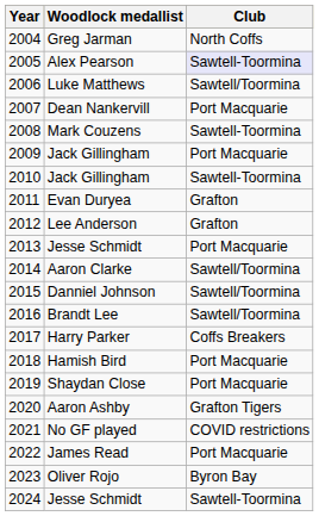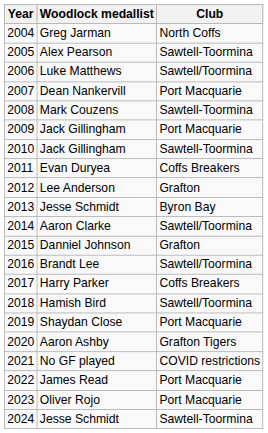 <table class="wikitable">
 <tr bgcolor=#bdb76b>
 <th>Year</th>
 <th>Woodlock medallist</th>
 <th>Club</th>
 </tr>
 <tr>
 <td>2004</td>
 <td>Greg Jarman</td>
 <td>North Coffs</td>
 </tr>
 <tr>
 <td>2005</td>
 <td>Alex Pearson</td>
-<td style="background: lavender;">Sawtell-Toormina</td>
+<td>Sawtell-Toormina</td>
 </tr>
 <tr>
 <td>2006</td>
 <td>Luke Matthews</td>
 <td>Sawtell/Toormina</td>
 </tr>
 <tr>
 <td>2007</td>
 <td>Dean Nankervill</td>
 <td>Port Macquarie</td>
 </tr>
 <tr>
 <td>2008</td>
 <td>Mark Couzens</td>
 <td>Sawtell-Toormina</td>
 </tr>
 <tr>
 <td>2009</td>
 <td>Jack Gillingham</td>
 <td>Port Macquarie</td>
 </tr>
 <tr>
 <td>2010</td>
 <td>Jack Gillingham</td>
 <td>Sawtell-Toormina</td>
 </tr>
 <tr>
 <td>2011</td>
 <td>Evan Duryea</td>
-<td>Grafton</td>
+<td>Coffs Breakers</td>
 </tr>
 <tr>
 <td>2012</td>
 <td>Lee Anderson</td>
 <td>Grafton</td>
 </tr>
 <tr>
 <td>2013</td>
 <td>Jesse Schmidt</td>
-<td>Port Macquarie</td>
+<td>Byron Bay</td>
 </tr>
 <tr>
 <td>2014</td>
 <td>Aaron Clarke</td>
 <td>Sawtell/Toormina</td>
 </tr>
 <tr>
 <td>2015</td>
 <td>Danniel Johnson</td>
-<td>Sawtell/Toormina</td>
+<td>Grafton</td>
 </tr>
 <tr>
 <td>2016</td>
 <td>Brandt Lee</td>
 <td>Sawtell/Toormina</td>
 </tr>
 <tr>
 <td>2017</td>
 <td>Harry Parker</td>
 <td>Coffs Breakers</td>
 </tr>
 <tr>
 <td>2018</td>
 <td>Hamish Bird</td>
-<td>Port Macquarie</td>
+<td>Sawtell/Toormina</td>
 </tr>
 <tr>
 <td>2019</td>
 <td>Shaydan Close</td>
 <td>Port Macquarie</td>
 </tr>
 <tr>
 <td>2020</td>
 <td>Aaron Ashby</td>
 <td>Grafton Tigers</td>
 </tr>
 <tr>
 <td>2021</td>
 <td>No GF played</td>
 <td>COVID restrictions</td>
 </tr>
 <tr>
 <td>2022</td>
 <td>James Read</td>
 <td>Port Macquarie</td>
 </tr>
 <tr>
 <td>2023</td>
 <td>Oliver Rojo</td>
-<td>Byron Bay</td>
+<td>Port Macquarie</td>
 </tr>
 <tr>
 <td>2024</td>
 <td>Jesse Schmidt</td>
 <td>Sawtell-Toormina</td>
 </tr>
 </table>
